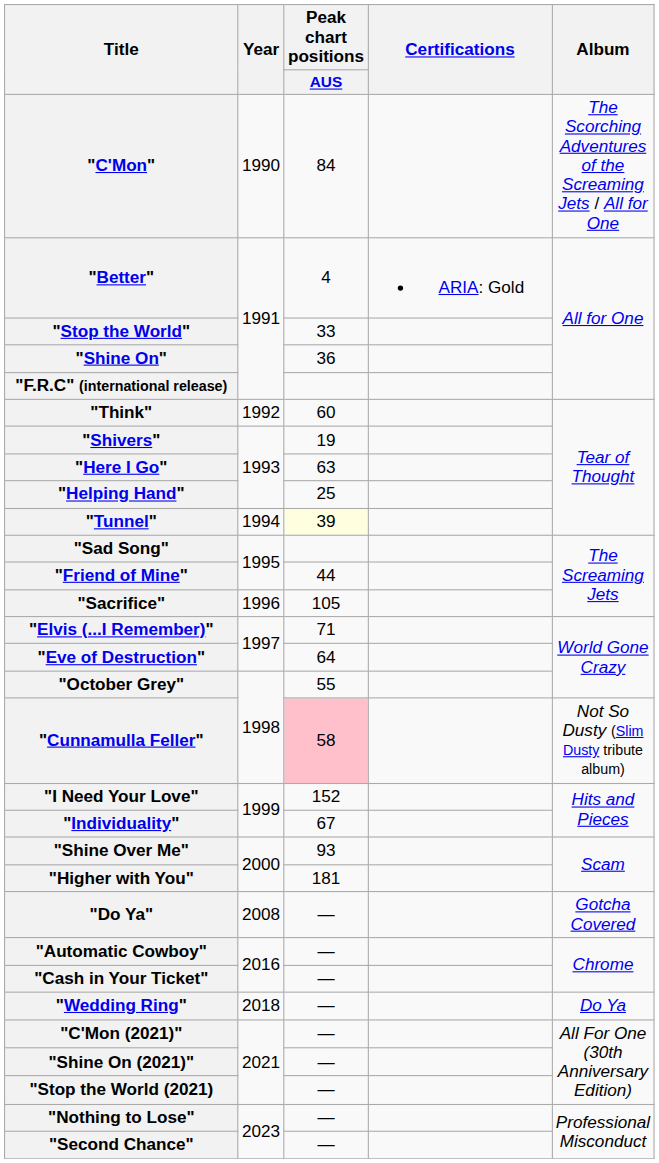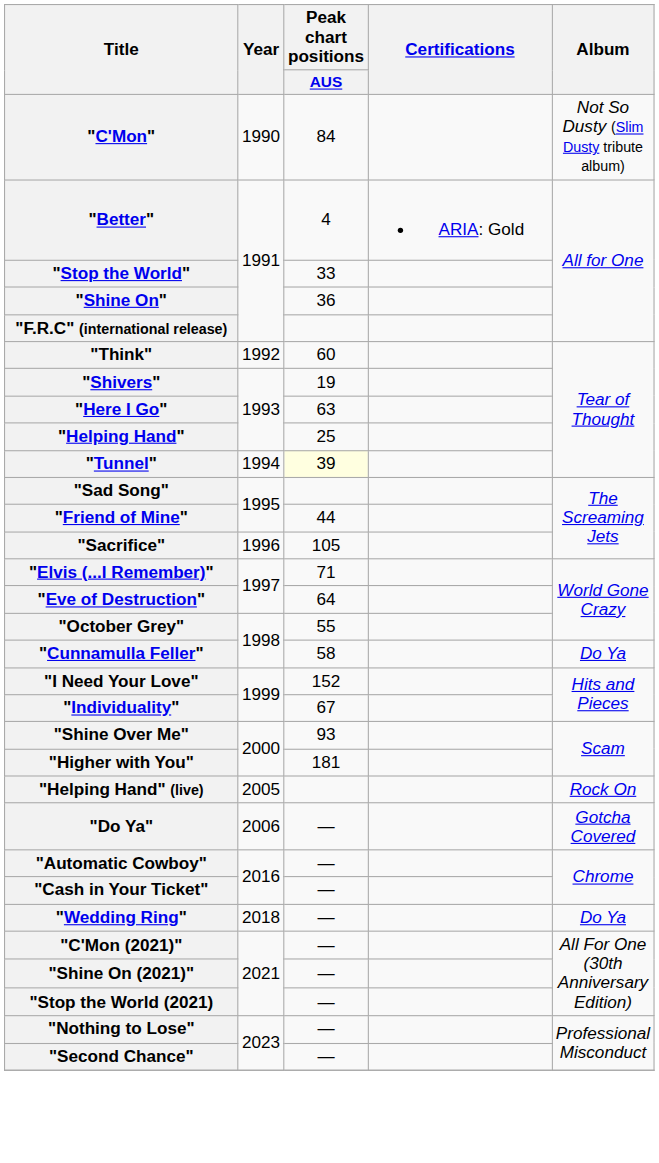 <table class="wikitable plainrowheaders" style="text-align:center;" border="1">
 <tr>
 <th scope="col" rowspan="2" style="width:16em;">Title</th>
 <th scope="col" rowspan="2">Year</th>
 <th scope="col" colspan="1">Peak chart positions</th>
 <th scope="col" rowspan="2" style="width:12em;"><a href='#'>Certifications</a></th>
 <th scope="col" rowspan="2">Album</th>
 </tr>
 <tr>
 <th scope="col" style="width:3em;font-size:90%;"><a href='#'>AUS</a><br></th>
 </tr>
 <tr>
 <th scope="row">"<a href='#'>C'Mon</a>"</th>
 <td>1990</td>
 <td>84</td>
 <td></td>
-<td><em><a href='#'>The Scorching Adventures of the Screaming Jets</a></em> / <em><a href='#'>All for One</a></em></td>
+<td><em>Not So Dusty</em> <small> (<a href='#'>Slim Dusty</a> tribute album) </small></td>
 </tr>
 <tr>
 <th scope="row">"<a href='#'>Better</a>"</th>
 <td rowspan="4">1991</td>
 <td>4</td>
 <td><br><ul><li><a href='#'>ARIA</a>: Gold</li></ul></td>
 <td rowspan="4"><em><a href='#'>All for One</a></em></td>
 </tr>
 <tr>
 <th scope="row">"<a href='#'>Stop the World</a>"</th>
 <td>33</td>
 <td></td>
 </tr>
 <tr>
 <th scope="row">"<a href='#'>Shine On</a>"</th>
 <td>36</td>
 <td></td>
 </tr>
 <tr>
 <th scope="row">"F.R.C" <small>(international release)</small></th>
 <td></td>
 <td></td>
 </tr>
 <tr>
 <th scope="row">"Think"</th>
 <td>1992</td>
 <td>60</td>
 <td></td>
 <td rowspan="5"><em><a href='#'>Tear of Thought</a></em></td>
 </tr>
 <tr>
 <th scope="row">"<a href='#'>Shivers</a>"</th>
 <td rowspan="3">1993</td>
 <td>19</td>
 <td></td>
 </tr>
 <tr>
 <th scope="row">"<a href='#'>Here I Go</a>"</th>
 <td>63</td>
 <td></td>
 </tr>
 <tr>
 <th scope="row">"<a href='#'>Helping Hand</a>"</th>
 <td>25</td>
 <td></td>
 </tr>
 <tr>
 <th scope="row">"<a href='#'>Tunnel</a>"</th>
 <td>1994</td>
 <td style="background: lightyellow;">39</td>
 <td></td>
 </tr>
 <tr>
 <th scope="row">"Sad Song"</th>
 <td rowspan="2">1995</td>
 <td></td>
 <td></td>
 <td rowspan="3"><em><a href='#'>The Screaming Jets</a></em></td>
 </tr>
 <tr>
 <th scope="row">"<a href='#'>Friend of Mine</a>"</th>
 <td>44</td>
 <td></td>
 </tr>
 <tr>
 <th scope="row">"Sacrifice"</th>
 <td>1996</td>
 <td>105</td>
 <td></td>
 </tr>
 <tr>
 <th scope="row">"<a href='#'>Elvis (...I Remember)</a>"</th>
 <td rowspan="2">1997</td>
 <td>71</td>
 <td></td>
 <td rowspan="3"><em><a href='#'>World Gone Crazy</a></em></td>
 </tr>
 <tr>
 <th scope="row">"<a href='#'>Eve of Destruction</a>"</th>
 <td>64</td>
 <td></td>
 </tr>
 <tr>
 <th scope="row">"October Grey"</th>
 <td rowspan="2">1998</td>
 <td>55</td>
 <td></td>
 </tr>
 <tr>
 <th scope="row">"<a href='#'>Cunnamulla Feller</a>"</th>
-<td style="background: pink;">58</td>
+<td>58</td>
 <td></td>
-<td><em>Not So Dusty</em> <small> (<a href='#'>Slim Dusty</a> tribute album) </small></td>
+<td><em><a href='#'>Do Ya</a></em></td>
 </tr>
 <tr>
 <th scope="row">"I Need Your Love"</th>
 <td rowspan=2>1999</td>
 <td>152</td>
 <td></td>
 <td rowspan="2"><em><a href='#'>Hits and Pieces</a></em></td>
 </tr>
 <tr>
 <th scope="row">"<a href='#'>Individuality</a>"</th>
 <td>67</td>
 <td></td>
 </tr>
 <tr>
 <th scope="row">"Shine Over Me"</th>
 <td rowspan="2">2000</td>
 <td>93</td>
 <td></td>
 <td rowspan="2"><em><a href='#'>Scam</a></em></td>
 </tr>
 <tr>
 <th scope="row">"Higher with You"</th>
 <td>181</td>
 <td></td>
 </tr>
 <tr>
+<th scope="row">"Helping Hand" <small> (live) </small></th>
+<td>2005</td>
+<td></td>
+<td></td>
+<td><em><a href='#'>Rock On</a></em></td>
+</tr>
+<tr>
 <th scope="row">"Do Ya"</th>
-<td>2008</td>
+<td>2006</td>
 <td>—</td>
 <td></td>
 <td><em><a href='#'>Gotcha Covered</a></em></td>
 </tr>
 <tr>
 <th scope="row">"Automatic Cowboy"</th>
 <td rowspan="2">2016</td>
 <td>—</td>
 <td></td>
 <td rowspan="2"><em><a href='#'>Chrome</a></em></td>
 </tr>
 <tr>
 <th scope="row">"Cash in Your Ticket"</th>
 <td>—</td>
 <td></td>
 </tr>
 <tr>
 <th scope="row">"<a href='#'>Wedding Ring</a>"</th>
 <td>2018</td>
 <td>—</td>
 <td></td>
 <td><em><a href='#'>Do Ya</a></em></td>
 </tr>
 <tr>
 <th scope="row">"C'Mon (2021)"</th>
 <td rowspan="3">2021</td>
 <td>—</td>
 <td></td>
 <td rowspan="3"><em>All For One (30th Anniversary Edition)</em></td>
 </tr>
 <tr>
 <th scope="row">"Shine On (2021)"</th>
 <td>—</td>
 <td></td>
 </tr>
 <tr>
 <th scope="row">"Stop the World (2021)</th>
 <td>—</td>
 <td></td>
 </tr>
 <tr>
 <th scope="row">"Nothing to Lose"</th>
 <td rowspan="2">2023</td>
 <td>—</td>
 <td></td>
 <td rowspan="2"><em>Professional Misconduct</em></td>
 </tr>
 <tr>
 <th scope="row">"Second Chance"</th>
 <td>—</td>
 <td></td>
 </tr>
 <tr>
 </tr>
 </table>
